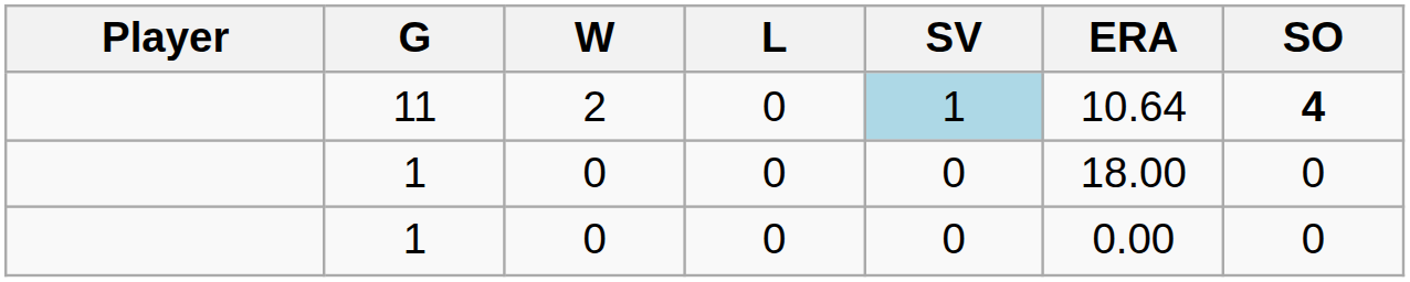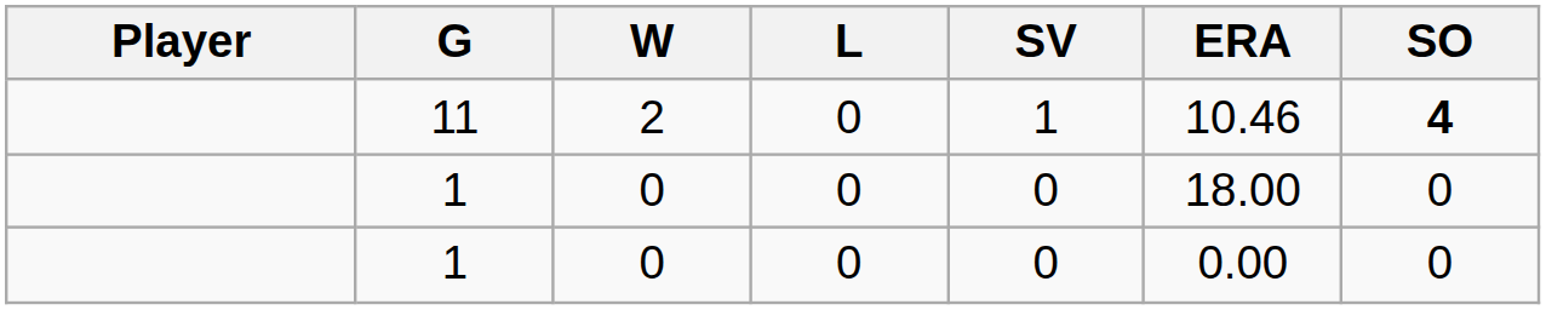 <table class="wikitable sortable">
 <tr>
 <th bgcolor="#DDDDFF" width="16%">Player</th>
 <th bgcolor="#DDDDFF" width="9%">G</th>
 <th bgcolor="#DDDDFF" width="9%">W</th>
 <th bgcolor="#DDDDFF" width="9%">L</th>
 <th bgcolor="#DDDDFF" width="9%">SV</th>
 <th bgcolor="#DDDDFF" width="9%">ERA</th>
 <th bgcolor="#DDDDFF" width="9%">SO</th>
 </tr>
 <tr align="center">
 <td></td>
 <td>11</td>
 <td>2</td>
 <td>0</td>
-<td style="background: lightblue;">1</td>
-<td>10.64</td>
+<td>1</td>
+<td>10.46</td>
 <td><strong>4</strong></td>
 </tr>
 <tr align="center">
 <td></td>
 <td>1</td>
 <td>0</td>
 <td>0</td>
 <td>0</td>
 <td>18.00</td>
 <td>0</td>
 </tr>
 <tr align="center">
 <td></td>
 <td>1</td>
 <td>0</td>
 <td>0</td>
 <td>0</td>
 <td>0.00</td>
 <td>0</td>
 </tr>
 </table>
